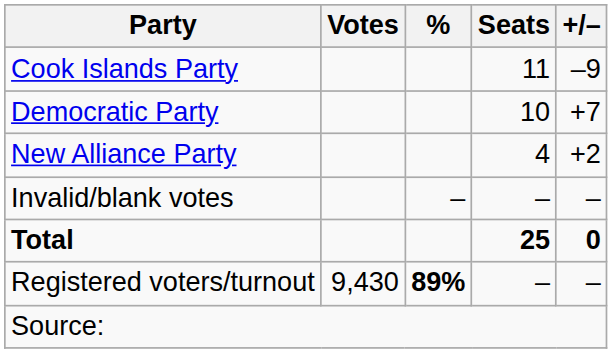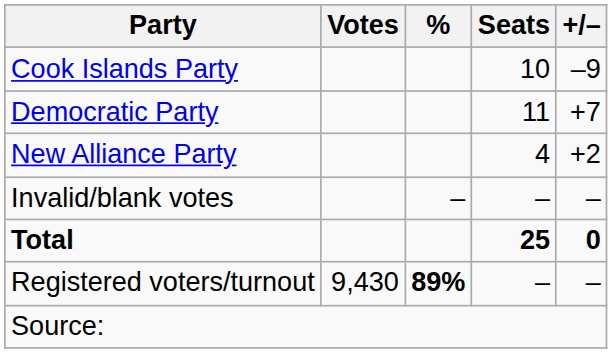 <table class=wikitable style=text-align:right>
 <tr>
 <th>Party</th>
 <th>Votes</th>
 <th>%</th>
 <th>Seats</th>
 <th>+/–</th>
 </tr>
 <tr>
 <td align=left><a href='#'>Cook Islands Party</a></td>
 <td></td>
 <td></td>
-<td>11</td>
+<td>10</td>
 <td>–9</td>
 </tr>
 <tr>
 <td align=left><a href='#'>Democratic Party</a></td>
 <td></td>
 <td></td>
-<td>10</td>
+<td>11</td>
 <td>+7</td>
 </tr>
 <tr>
 <td align=left><a href='#'>New Alliance Party</a></td>
 <td></td>
 <td></td>
 <td>4</td>
 <td>+2</td>
 </tr>
 <tr>
 <td align=left>Invalid/blank votes</td>
 <td></td>
 <td>–</td>
 <td>–</td>
 <td>–</td>
 </tr>
 <tr>
 <td align=left><strong>Total</strong></td>
 <td></td>
 <td></td>
 <td><strong>25</strong></td>
 <td><strong>0</strong></td>
 </tr>
 <tr>
 <td align=left>Registered voters/turnout</td>
 <td>9,430</td>
 <td><strong>89%</strong></td>
 <td>–</td>
 <td>–</td>
 </tr>
 <tr>
 <td align=left colspan=5>Source:</td>
 </tr>
 </table>
